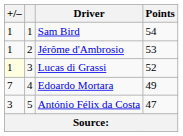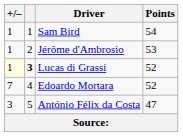 <table class="wikitable" style="font-size: 85%">
 <tr>
 <th scope="col">+/–</th>
 <th scope="col"></th>
 <th scope="col">Driver</th>
 <th scope="col">Points</th>
 </tr>
 <tr>
 <td align="left"> 1</td>
 <td align="center">1</td>
 <td> <a href='#'>Sam Bird</a></td>
 <td align="left">54</td>
 </tr>
 <tr>
 <td align="left"> 1</td>
 <td align="center">2</td>
 <td> <a href='#'>Jérôme d'Ambrosio</a></td>
 <td align="left">53</td>
 </tr>
 <tr>
 <td align="left" style="background: lightyellow;"> 1</td>
-<td align="center">3</td>
+<td align="center"><strong>3</strong></td>
 <td> <a href='#'>Lucas di Grassi</a></td>
 <td align="left">52</td>
 </tr>
 <tr>
 <td align="left"> 7</td>
 <td align="center">4</td>
 <td> <a href='#'>Edoardo Mortara</a></td>
-<td align="left">49</td>
+<td align="left">52</td>
 </tr>
 <tr>
 <td align="left"> 3</td>
 <td align="center">5</td>
 <td> <a href='#'>António Félix da Costa</a></td>
 <td align="left">47</td>
 </tr>
 <tr>
 <th colspan=4>Source: </th>
 </tr>
 </table>
